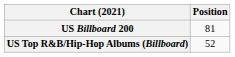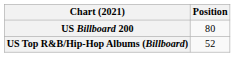 <table class="wikitable sortable plainrowheaders" style="text-align:center">
 <tr>
 <th scope="col">Chart (2021)</th>
 <th scope="col">Position</th>
 </tr>
 <tr>
 <th scope="row">US <em>Billboard</em> 200</th>
-<td>81</td>
+<td>80</td>
 </tr>
 <tr>
 <th scope="row">US Top R&B/Hip-Hop Albums (<em>Billboard</em>)</th>
 <td>52</td>
 </tr>
 </table>
